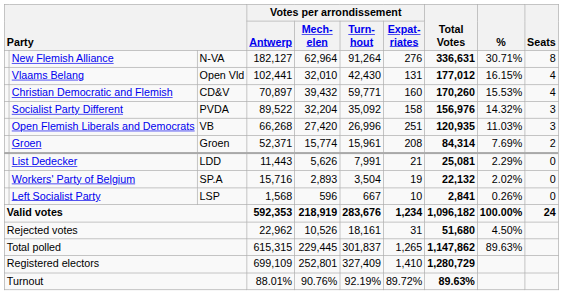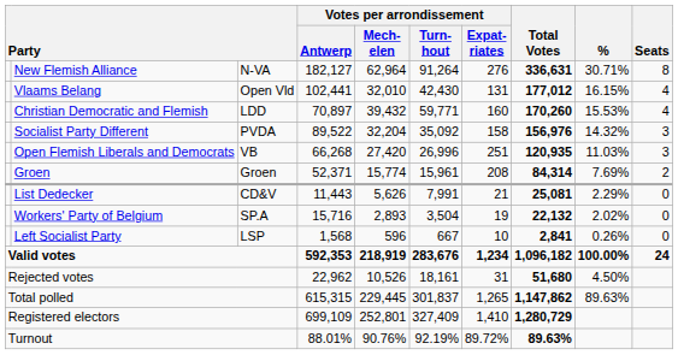 <table class="wikitable" border="1" style="text-align:right;">
 <tr>
 <th style="text-align:left;" valign=bottom rowspan=2 colspan=3>Party</th>
 <th colspan=4>Votes per arrondissement</th>
 <th align=center valign=bottom rowspan=2 width="50">Total Votes</th>
 <th align=center valign=bottom rowspan=2 width="50">%</th>
 <th align=center valign=bottom rowspan=2>Seats</th>
 </tr>
 <tr>
 <th align=center valign=bottom width="50"><a href='#'>Antwerp</a></th>
 <th align=center valign=bottom width="60"><a href='#'>Mech- elen</a></th>
 <th align=center valign=bottom width="50"><a href='#'>Turn- hout</a></th>
 <th align=center valign=bottom width="50"><a href='#'>Expat- riates</a></th>
 </tr>
 <tr>
 <td></td>
 <td align=left><a href='#'>New Flemish Alliance</a></td>
 <td align=left>N-VA</td>
 <td>182,127</td>
 <td>62,964</td>
 <td>91,264</td>
 <td>276</td>
 <td><strong>336,631</strong></td>
 <td>30.71%</td>
 <td>8</td>
 </tr>
 <tr>
 <td></td>
 <td align=left><a href='#'>Vlaams Belang</a></td>
 <td align=left style="white-space: nowrap;">Open Vld</td>
 <td>102,441</td>
 <td>32,010</td>
 <td>42,430</td>
 <td>131</td>
 <td><strong>177,012</strong></td>
 <td>16.15%</td>
 <td>4</td>
 </tr>
 <tr>
 <td></td>
 <td align=left><a href='#'>Christian Democratic and Flemish</a></td>
-<td align=left>CD&V</td>
+<td align=left>LDD</td>
 <td>70,897</td>
 <td>39,432</td>
 <td>59,771</td>
 <td>160</td>
 <td><strong>170,260</strong></td>
 <td>15.53%</td>
 <td>4</td>
 </tr>
 <tr>
 <td></td>
 <td align=left><a href='#'>Socialist Party Different</a></td>
 <td align=left>PVDA</td>
 <td>89,522</td>
 <td>32,204</td>
 <td>35,092</td>
 <td>158</td>
 <td><strong>156,976</strong></td>
 <td>14.32%</td>
 <td>3</td>
 </tr>
 <tr>
 <td></td>
 <td align=left style="white-space: nowrap;"><a href='#'>Open Flemish Liberals and Democrats</a></td>
 <td align=left>VB</td>
 <td>66,268</td>
 <td>27,420</td>
 <td>26,996</td>
 <td>251</td>
 <td><strong>120,935</strong></td>
 <td>11.03%</td>
 <td>3</td>
 </tr>
 <tr>
 <td></td>
 <td align=left><a href='#'>Groen</a></td>
 <td align=left>Groen</td>
 <td>52,371</td>
 <td>15,774</td>
 <td>15,961</td>
 <td>208</td>
 <td><strong>84,314</strong></td>
 <td>7.69%</td>
 <td>2</td>
 </tr>
 <tr style="border-top:3px solid darkgray;">
 <td></td>
 <td align=left><a href='#'>List Dedecker</a></td>
-<td align=left>LDD</td>
+<td align=left>CD&V</td>
 <td>11,443</td>
 <td>5,626</td>
 <td>7,991</td>
 <td>21</td>
 <td><strong>25,081</strong></td>
 <td>2.29%</td>
 <td>0</td>
 </tr>
 <tr>
 <td></td>
 <td align=left><a href='#'>Workers' Party of Belgium</a></td>
 <td align=left>SP.A</td>
 <td>15,716</td>
 <td>2,893</td>
 <td>3,504</td>
 <td>19</td>
 <td><strong>22,132</strong></td>
 <td>2.02%</td>
 <td>0</td>
 </tr>
 <tr>
 <td></td>
 <td align=left><a href='#'>Left Socialist Party</a></td>
 <td align=left>LSP</td>
 <td>1,568</td>
 <td>596</td>
 <td>667</td>
 <td>10</td>
 <td><strong>2,841</strong></td>
 <td>0.26%</td>
 <td>0</td>
 </tr>
 <tr style="font-weight:bold">
 <td align=left colspan=3>Valid votes</td>
 <td>592,353</td>
 <td>218,919</td>
 <td>283,676</td>
 <td>1,234</td>
 <td>1,096,182</td>
 <td>100.00%</td>
 <td>24</td>
 </tr>
 <tr>
 <td align=left colspan=3>Rejected votes</td>
 <td>22,962</td>
 <td>10,526</td>
 <td>18,161</td>
 <td>31</td>
 <td><strong>51,680</strong></td>
 <td>4.50%</td>
 <td></td>
 </tr>
 <tr>
 <td align=left colspan=3>Total polled</td>
 <td>615,315</td>
 <td>229,445</td>
 <td>301,837</td>
 <td>1,265</td>
 <td><strong>1,147,862</strong></td>
 <td>89.63%</td>
 <td></td>
 </tr>
 <tr>
 <td align=left colspan=3>Registered electors</td>
 <td>699,109</td>
 <td>252,801</td>
 <td>327,409</td>
 <td>1,410</td>
 <td><strong>1,280,729</strong></td>
 <td></td>
 <td></td>
 </tr>
 <tr>
 <td align=left colspan=3>Turnout</td>
 <td>88.01%</td>
 <td>90.76%</td>
 <td>92.19%</td>
 <td>89.72%</td>
 <td><strong>89.63%</strong></td>
 <td></td>
 <td></td>
 </tr>
 </table>
